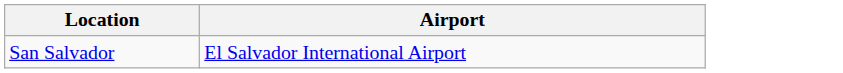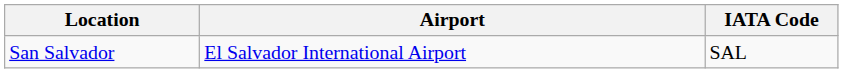 <table class="wikitable">
 <tr>
 <th scope="col" style="width:150px;"><strong>Location</strong></th>
 <th scope="col" style="width:400px;"><strong>Airport</strong></th>
+<th scope="col" style="width:100px;"><strong>IATA Code</strong></th>
 </tr>
 <tr>
 <td><a href='#'>San Salvador</a></td>
 <td><a href='#'>El Salvador International Airport</a></td>
+<td>SAL</td>
 </tr>
 </table>
